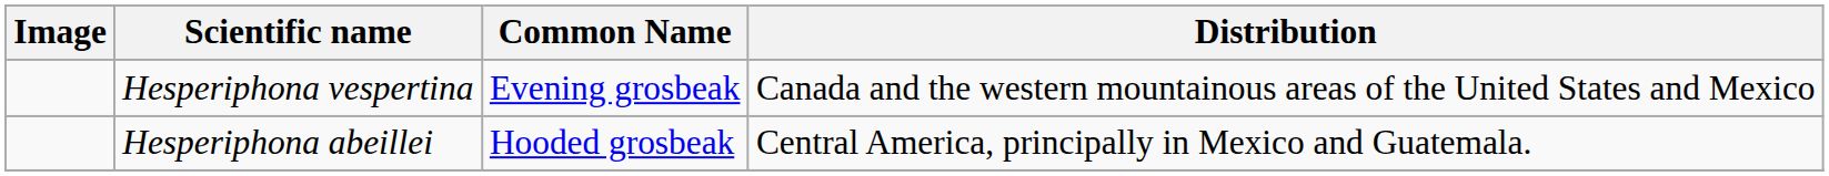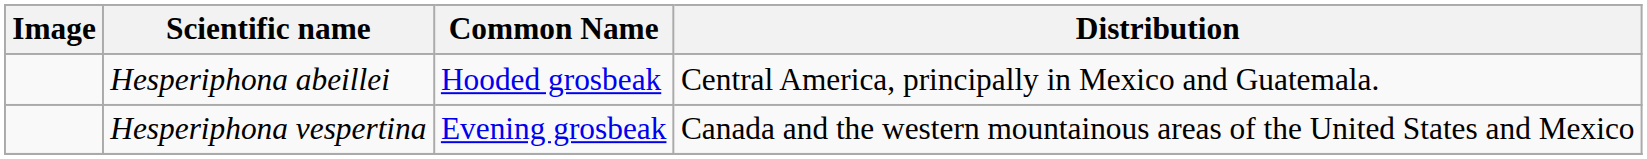 <table class="wikitable">
 <tr>
 <th>Image</th>
 <th>Scientific name</th>
 <th>Common Name</th>
 <th>Distribution</th>
 </tr>
 <tr>
 <td></td>
+<td><em>Hesperiphona abeillei</em></td>
+<td><a href='#'>Hooded grosbeak</a></td>
+<td>Central America, principally in Mexico and Guatemala.</td>
+</tr>
+<tr>
+<td></td>
 <td><em>Hesperiphona vespertina</em></td>
 <td><a href='#'>Evening grosbeak</a></td>
 <td>Canada and the western mountainous areas of the United States and Mexico</td>
 </tr>
 <tr>
-<td></td>
-<td><em>Hesperiphona abeillei</em></td>
-<td><a href='#'>Hooded grosbeak</a></td>
-<td>Central America, principally in Mexico and Guatemala.</td>
-</tr>
-<tr>
 </tr>
 </table>
